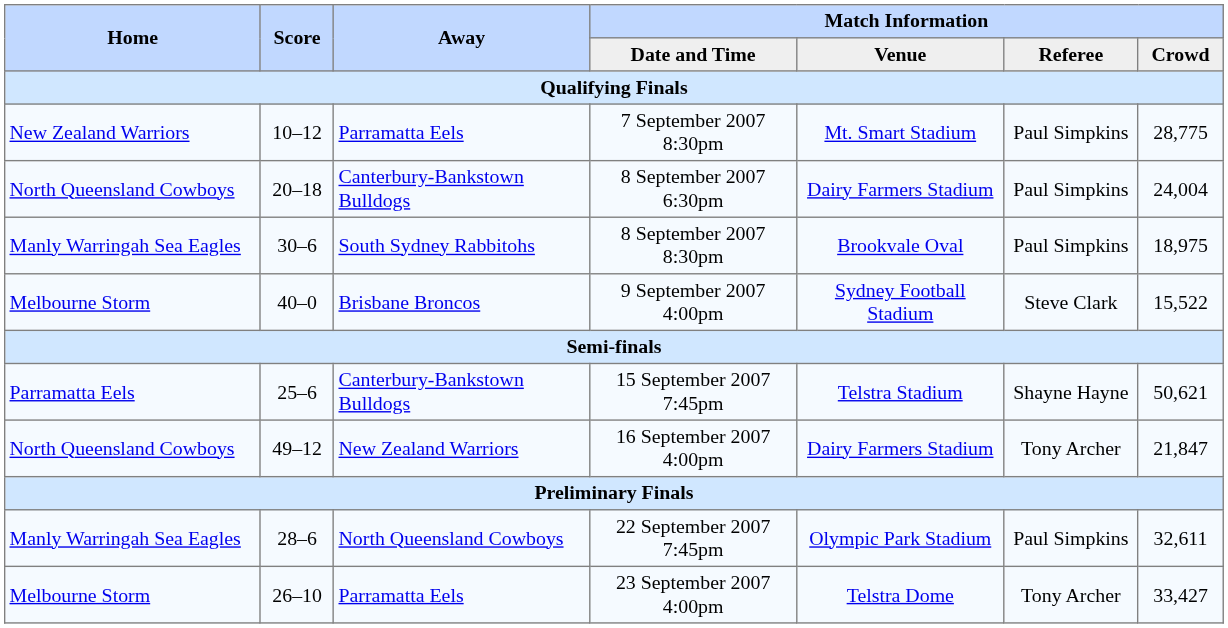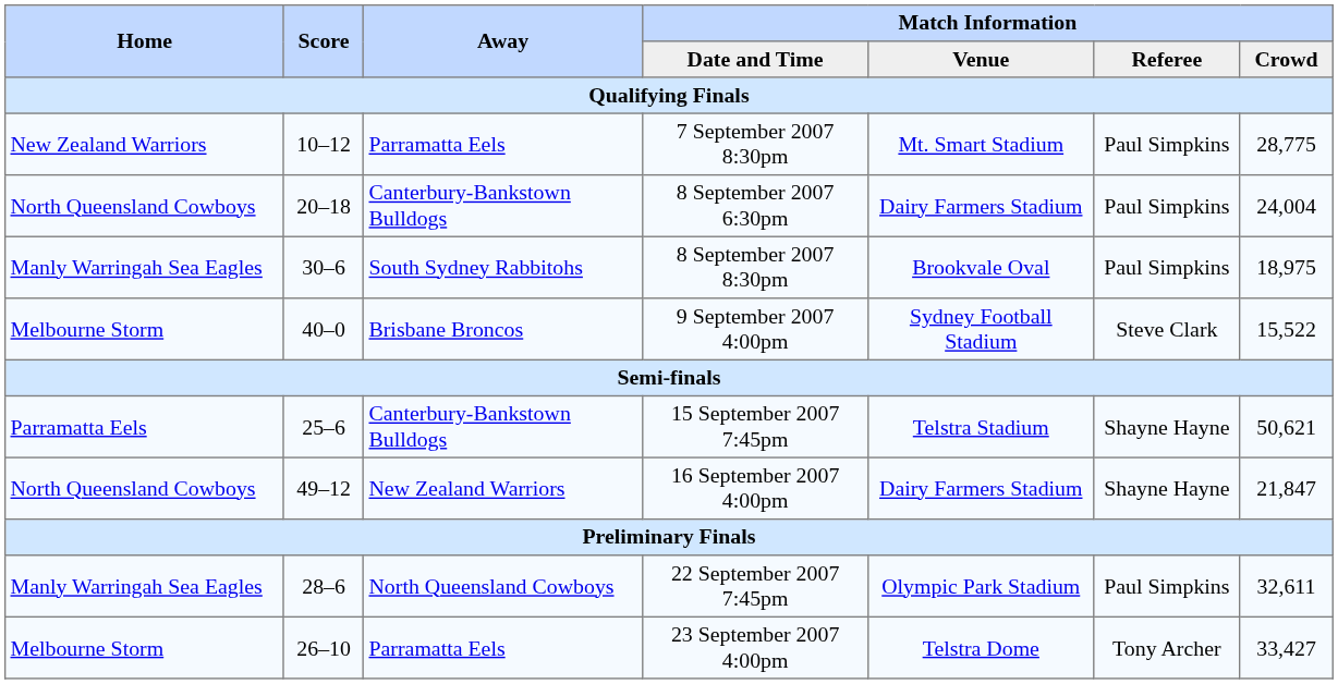 <table border="1" cellpadding="3" cellspacing="0" style="border-collapse:collapse; font-size:90%; text-align:center; width:100%;">
 <tr style="background:#c1d8ff;">
 <th rowspan="2" style="width:21%;">Home</th>
 <th rowspan="2" style="width:6%;">Score</th>
 <th rowspan="2" style="width:21%;">Away</th>
 <th colspan=6>Match Information</th>
 </tr>
 <tr style="background:#efefef;">
 <th width=17%>Date and Time</th>
 <th width=17%>Venue</th>
 <th width=11%>Referee</th>
 <th width=7%>Crowd</th>
 </tr>
 <tr style="background:#d0e7ff;">
 <td colspan=7><strong>Qualifying Finals</strong></td>
 </tr>
 <tr style="background:#f5faff;">
 <td align=left> <a href='#'>New Zealand Warriors</a></td>
 <td>10–12</td>
 <td align=left> <a href='#'>Parramatta Eels</a></td>
 <td>7 September 2007 8:30pm</td>
 <td><a href='#'>Mt. Smart Stadium</a></td>
 <td>Paul Simpkins</td>
 <td>28,775</td>
 </tr>
 <tr style="background:#f5faff;">
 <td align=left> <a href='#'>North Queensland Cowboys</a></td>
 <td>20–18</td>
 <td align=left> <a href='#'>Canterbury-Bankstown Bulldogs</a></td>
 <td>8 September 2007 6:30pm</td>
 <td><a href='#'>Dairy Farmers Stadium</a></td>
 <td>Paul Simpkins</td>
 <td>24,004</td>
 </tr>
 <tr style="background:#f5faff;">
 <td align=left> <a href='#'>Manly Warringah Sea Eagles</a></td>
 <td>30–6</td>
 <td align=left> <a href='#'>South Sydney Rabbitohs</a></td>
 <td>8 September 2007 8:30pm</td>
 <td><a href='#'>Brookvale Oval</a></td>
 <td>Paul Simpkins</td>
 <td>18,975</td>
 </tr>
 <tr style="background:#f5faff;">
 <td align=left> <a href='#'>Melbourne Storm</a></td>
 <td>40–0</td>
 <td align=left> <a href='#'>Brisbane Broncos</a></td>
 <td>9 September 2007 4:00pm</td>
 <td><a href='#'>Sydney Football Stadium</a></td>
 <td>Steve Clark</td>
 <td>15,522</td>
 </tr>
 <tr style="background:#d0e7ff;">
 <td colspan=7><strong>Semi-finals</strong></td>
 </tr>
 <tr style="background:#f5faff;">
 <td align=left> <a href='#'>Parramatta Eels</a></td>
 <td>25–6</td>
 <td align=left> <a href='#'>Canterbury-Bankstown Bulldogs</a></td>
 <td>15 September 2007 7:45pm</td>
 <td><a href='#'>Telstra Stadium</a></td>
 <td>Shayne Hayne</td>
 <td>50,621</td>
 </tr>
 <tr style="background:#f5faff;">
 <td align=left> <a href='#'>North Queensland Cowboys</a></td>
 <td>49–12</td>
 <td align=left> <a href='#'>New Zealand Warriors</a></td>
 <td>16 September 2007 4:00pm</td>
 <td><a href='#'>Dairy Farmers Stadium</a></td>
-<td>Tony Archer</td>
+<td>Shayne Hayne</td>
 <td>21,847</td>
 </tr>
 <tr style="background:#d0e7ff;">
 <td colspan=7><strong>Preliminary Finals</strong></td>
 </tr>
 <tr style="background:#f5faff;">
 <td align=left> <a href='#'>Manly Warringah Sea Eagles</a></td>
 <td>28–6</td>
 <td align=left> <a href='#'>North Queensland Cowboys</a></td>
 <td>22 September 2007 7:45pm</td>
 <td><a href='#'>Olympic Park Stadium</a></td>
 <td>Paul Simpkins</td>
 <td>32,611</td>
 </tr>
 <tr style="background:#f5faff;">
 <td align=left>  <a href='#'>Melbourne Storm</a></td>
 <td>26–10</td>
 <td align=left> <a href='#'>Parramatta Eels</a></td>
 <td>23 September 2007 4:00pm</td>
 <td><a href='#'>Telstra Dome</a></td>
 <td>Tony Archer</td>
 <td>33,427</td>
 </tr>
 </table>
